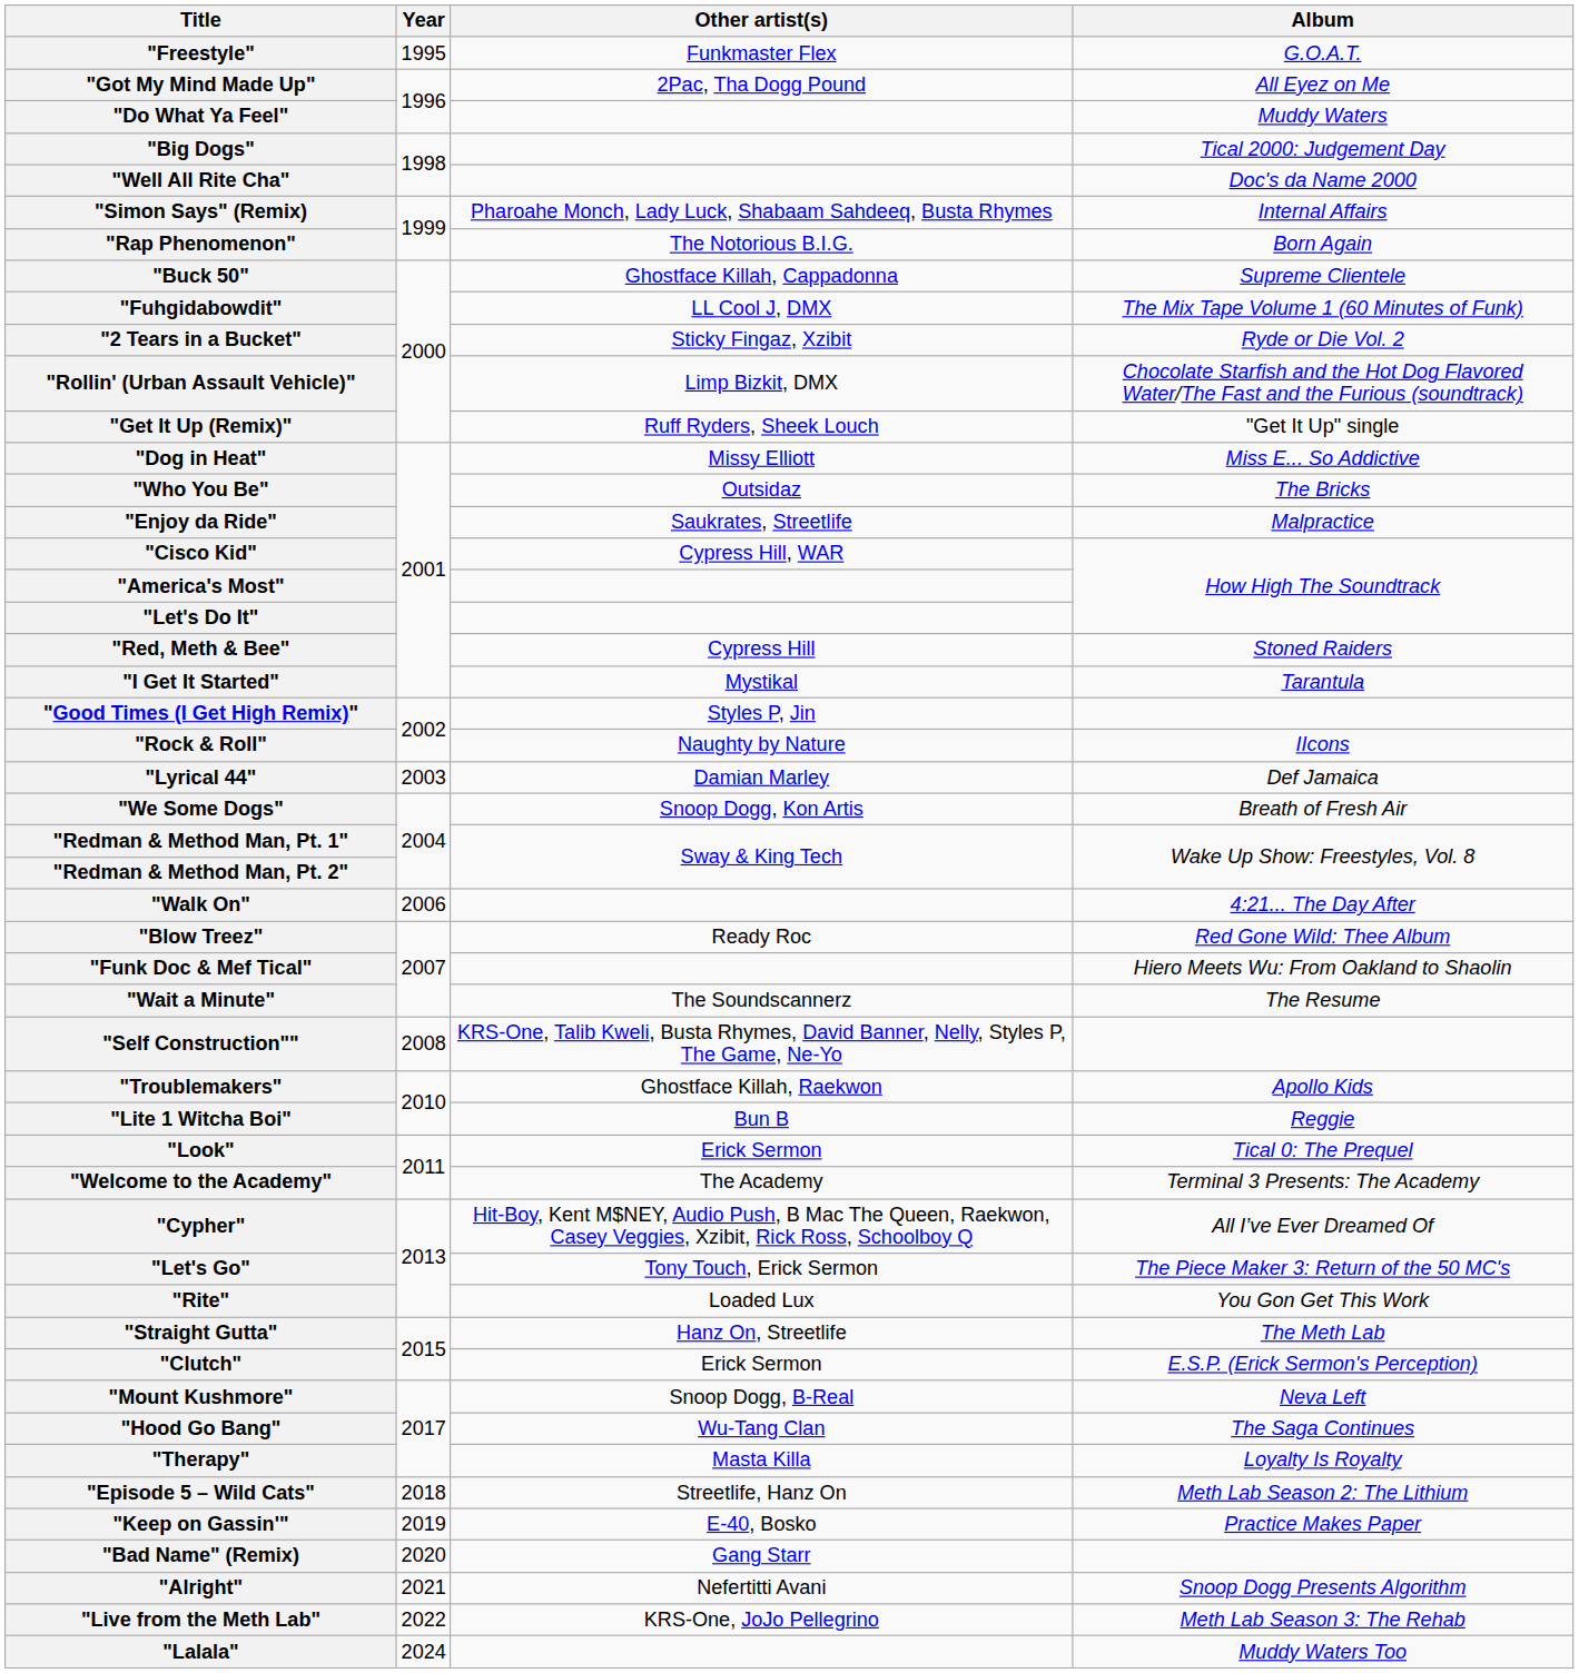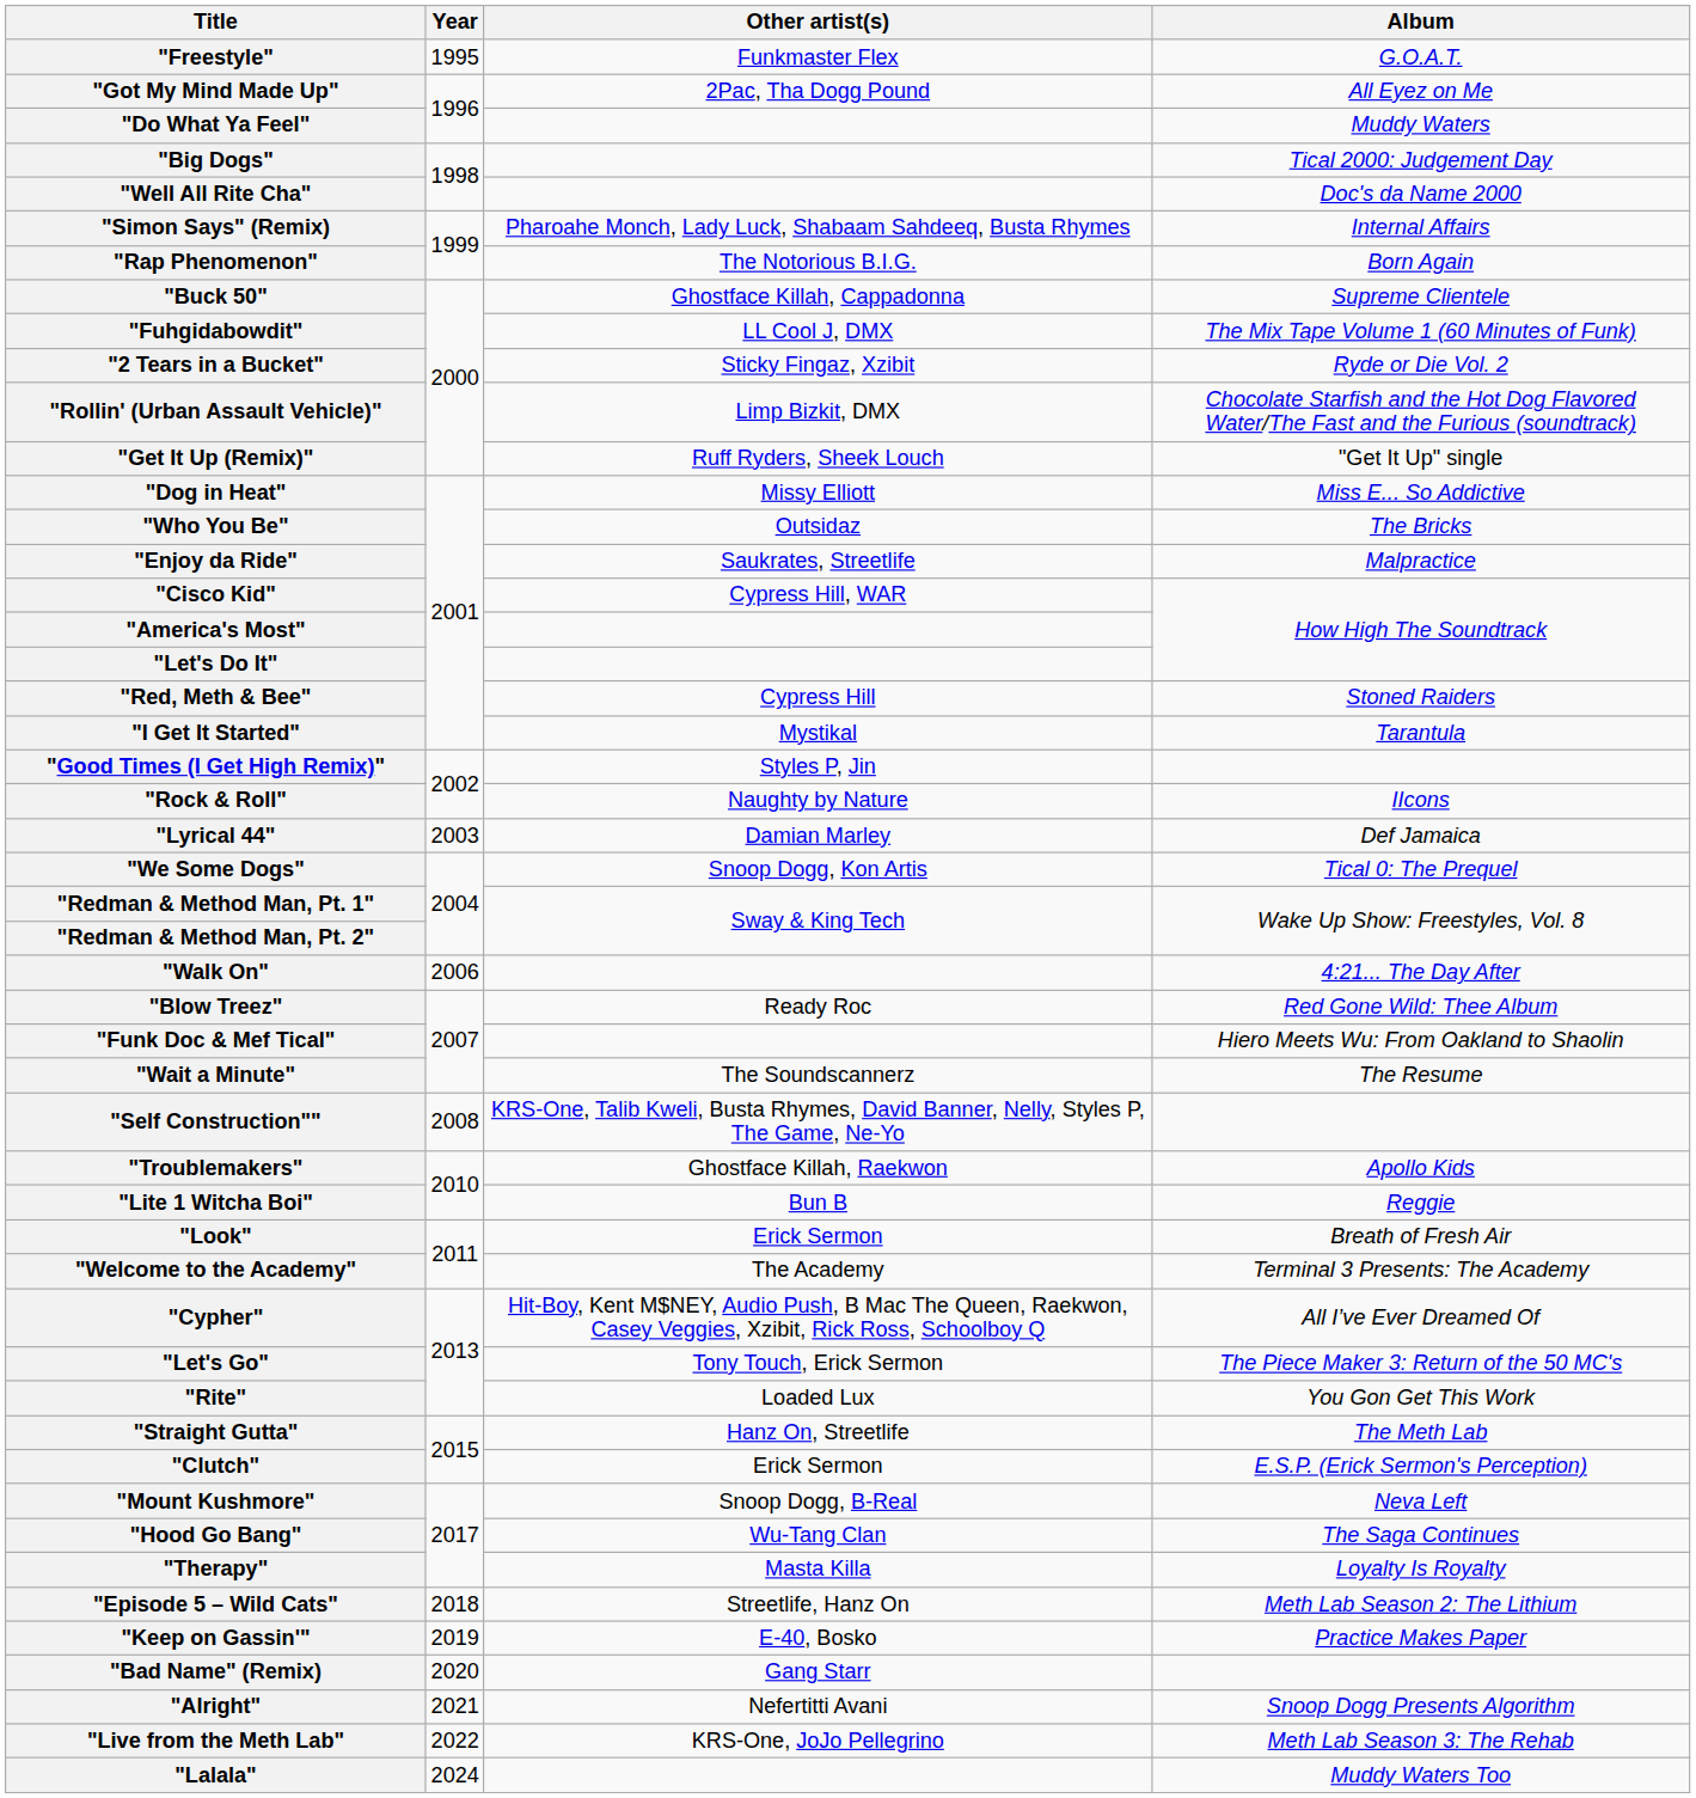 <table class="wikitable plainrowheaders" style="text-align:center;" border="1">
 <tr>
 <th scope="col" style="width:19em;">Title</th>
 <th scope="col">Year</th>
 <th scope="col">Other artist(s)</th>
 <th scope="col">Album</th>
 </tr>
 <tr>
 <th scope="row">"Freestyle"</th>
 <td>1995</td>
 <td><a href='#'>Funkmaster Flex</a></td>
 <td><em><a href='#'>G.O.A.T.</a></em></td>
 </tr>
 <tr>
 <th scope="row">"Got My Mind Made Up"</th>
 <td rowspan="2">1996</td>
 <td><a href='#'>2Pac</a>, <a href='#'>Tha Dogg Pound</a></td>
 <td><em><a href='#'>All Eyez on Me</a></em></td>
 </tr>
 <tr>
 <th scope="row">"Do What Ya Feel"</th>
 <td></td>
 <td><em><a href='#'>Muddy Waters</a></em></td>
 </tr>
 <tr>
 <th scope="row">"Big Dogs"</th>
 <td rowspan="2">1998</td>
 <td></td>
 <td><em><a href='#'>Tical 2000: Judgement Day</a></em></td>
 </tr>
 <tr>
 <th scope="row">"Well All Rite Cha"</th>
 <td></td>
 <td><em><a href='#'>Doc's da Name 2000</a></em></td>
 </tr>
 <tr>
 <th scope="row">"Simon Says" (Remix)</th>
 <td rowspan="2">1999</td>
 <td><a href='#'>Pharoahe Monch</a>, <a href='#'>Lady Luck</a>, <a href='#'>Shabaam Sahdeeq</a>, <a href='#'>Busta Rhymes</a></td>
 <td><em><a href='#'>Internal Affairs</a></em></td>
 </tr>
 <tr>
 <th scope="row">"Rap Phenomenon"</th>
 <td><a href='#'>The Notorious B.I.G.</a></td>
 <td><em><a href='#'>Born Again</a></em></td>
 </tr>
 <tr>
 <th scope="row">"Buck 50"</th>
 <td rowspan="5">2000</td>
 <td><a href='#'>Ghostface Killah</a>, <a href='#'>Cappadonna</a></td>
 <td><em><a href='#'>Supreme Clientele</a></em></td>
 </tr>
 <tr>
 <th scope="row">"Fuhgidabowdit"</th>
 <td><a href='#'>LL Cool J</a>, <a href='#'>DMX</a></td>
 <td><em><a href='#'>The Mix Tape Volume 1 (60 Minutes of Funk)</a></em></td>
 </tr>
 <tr>
 <th scope="row">"2 Tears in a Bucket"</th>
 <td><a href='#'>Sticky Fingaz</a>, <a href='#'>Xzibit</a></td>
 <td><em><a href='#'>Ryde or Die Vol. 2</a></em></td>
 </tr>
 <tr>
 <th scope="row">"Rollin' (Urban Assault Vehicle)"</th>
 <td><a href='#'>Limp Bizkit</a>, DMX</td>
 <td><em><a href='#'>Chocolate Starfish and the Hot Dog Flavored Water</a>/<a href='#'>The Fast and the Furious (soundtrack)</a></em></td>
 </tr>
 <tr>
 <th scope="row">"Get It Up (Remix)"</th>
 <td><a href='#'>Ruff Ryders</a>, <a href='#'>Sheek Louch</a></td>
 <td>"Get It Up" single</td>
 </tr>
 <tr>
 <th scope="row">"Dog in Heat"</th>
 <td rowspan="8">2001</td>
 <td><a href='#'>Missy Elliott</a></td>
 <td><em><a href='#'>Miss E... So Addictive</a></em></td>
 </tr>
 <tr>
 <th scope="row">"Who You Be"</th>
 <td><a href='#'>Outsidaz</a></td>
 <td><em><a href='#'>The Bricks</a></em></td>
 </tr>
 <tr>
 <th scope="row">"Enjoy da Ride"</th>
 <td><a href='#'>Saukrates</a>, <a href='#'>Streetlife</a></td>
 <td><em><a href='#'>Malpractice</a></em></td>
 </tr>
 <tr>
 <th scope="row">"Cisco Kid"</th>
 <td><a href='#'>Cypress Hill</a>, <a href='#'>WAR</a></td>
 <td rowspan="3"><em><a href='#'>How High The Soundtrack</a></em></td>
 </tr>
 <tr>
 <th scope="row">"America's Most"</th>
 <td></td>
 </tr>
 <tr>
 <th scope="row">"Let's Do It"</th>
 <td></td>
 </tr>
 <tr>
 <th scope="row">"Red, Meth & Bee"</th>
 <td><a href='#'>Cypress Hill</a></td>
 <td><em><a href='#'>Stoned Raiders</a></em></td>
 </tr>
 <tr>
 <th scope="row">"I Get It Started"</th>
 <td><a href='#'>Mystikal</a></td>
 <td><em><a href='#'>Tarantula</a></em></td>
 </tr>
 <tr>
 <th scope="row">"<a href='#'>Good Times (I Get High Remix)</a>"</th>
 <td rowspan="2">2002</td>
 <td><a href='#'>Styles P</a>, <a href='#'>Jin</a></td>
 <td></td>
 </tr>
 <tr>
 <th scope="row">"Rock & Roll"</th>
 <td><a href='#'>Naughty by Nature</a></td>
 <td><em><a href='#'>IIcons</a></em></td>
 </tr>
 <tr>
 <th scope="row">"Lyrical 44"</th>
 <td>2003</td>
 <td><a href='#'>Damian Marley</a></td>
 <td><em>Def Jamaica</em></td>
 </tr>
 <tr>
 <th scope="row">"We Some Dogs"</th>
 <td rowspan="3">2004</td>
 <td><a href='#'>Snoop Dogg</a>, <a href='#'>Kon Artis</a></td>
-<td><em>Breath of Fresh Air</em></td>
+<td><em><a href='#'>Tical 0: The Prequel</a></em></td>
 </tr>
 <tr>
 <th scope="row">"Redman & Method Man, Pt. 1"</th>
 <td rowspan="2"><a href='#'>Sway & King Tech</a></td>
 <td rowspan="2"><em>Wake Up Show: Freestyles, Vol. 8</em></td>
 </tr>
 <tr>
 <th scope="row">"Redman & Method Man, Pt. 2"</th>
 </tr>
 <tr>
 <th scope="row">"Walk On"</th>
 <td rowspan="1">2006</td>
 <td></td>
 <td><em><a href='#'>4:21... The Day After</a></em></td>
 </tr>
 <tr>
 <th scope="row">"Blow Treez"</th>
 <td rowspan="3">2007</td>
 <td>Ready Roc</td>
 <td><em><a href='#'>Red Gone Wild: Thee Album</a></em></td>
 </tr>
 <tr>
 <th scope="row">"Funk Doc & Mef Tical"</th>
 <td></td>
 <td><em>Hiero Meets Wu: From Oakland to Shaolin</em></td>
 </tr>
 <tr>
 <th scope="row">"Wait a Minute"</th>
 <td>The Soundscannerz</td>
 <td><em>The Resume</em></td>
 </tr>
 <tr>
 <th scope="row">"Self Construction""</th>
 <td rowspan="1">2008</td>
 <td><a href='#'>KRS-One</a>, <a href='#'>Talib Kweli</a>, Busta Rhymes, <a href='#'>David Banner</a>, <a href='#'>Nelly</a>, Styles P, <a href='#'>The Game</a>, <a href='#'>Ne-Yo</a></td>
 <td></td>
 </tr>
 <tr>
 <th scope="row">"Troublemakers"</th>
 <td rowspan="2">2010</td>
 <td>Ghostface Killah, <a href='#'>Raekwon</a></td>
 <td><em><a href='#'>Apollo Kids</a></em></td>
 </tr>
 <tr>
 <th scope="row">"Lite 1 Witcha Boi"</th>
 <td><a href='#'>Bun B</a></td>
 <td><em><a href='#'>Reggie</a></em></td>
 </tr>
 <tr>
 <th scope="row">"Look"</th>
 <td rowspan="2">2011</td>
 <td><a href='#'>Erick Sermon</a></td>
-<td><em><a href='#'>Tical 0: The Prequel</a></em></td>
+<td><em>Breath of Fresh Air</em></td>
 </tr>
 <tr>
 <th scope="row">"Welcome to the Academy"</th>
 <td>The Academy</td>
 <td><em>Terminal 3 Presents: The Academy</em></td>
 </tr>
 <tr>
 <th scope="row">"Cypher"</th>
 <td rowspan="3">2013</td>
 <td><a href='#'>Hit-Boy</a>, Kent M$NEY, <a href='#'>Audio Push</a>, B Mac The Queen, Raekwon, <a href='#'>Casey Veggies</a>, Xzibit, <a href='#'>Rick Ross</a>, <a href='#'>Schoolboy Q</a></td>
 <td><em>All I’ve Ever Dreamed Of</em></td>
 </tr>
 <tr>
 <th scope="row">"Let's Go"</th>
 <td><a href='#'>Tony Touch</a>, Erick Sermon</td>
 <td><em><a href='#'>The Piece Maker 3: Return of the 50 MC's</a></em></td>
 </tr>
 <tr>
 <th scope="row">"Rite"</th>
 <td>Loaded Lux</td>
 <td><em>You Gon Get This Work</em></td>
 </tr>
 <tr>
 <th scope="row">"Straight Gutta"</th>
 <td rowspan="2">2015</td>
 <td><a href='#'>Hanz On</a>, Streetlife</td>
 <td><em><a href='#'>The Meth Lab</a></em></td>
 </tr>
 <tr>
 <th scope="row">"Clutch"</th>
 <td>Erick Sermon</td>
 <td><em><a href='#'>E.S.P. (Erick Sermon's Perception)</a></em></td>
 </tr>
 <tr>
 <th scope="row">"Mount Kushmore"</th>
 <td rowspan="3">2017</td>
 <td>Snoop Dogg, <a href='#'>B-Real</a></td>
 <td><em><a href='#'>Neva Left</a></em></td>
 </tr>
 <tr>
 <th scope="row">"Hood Go Bang"</th>
 <td><a href='#'>Wu-Tang Clan</a></td>
 <td><em><a href='#'>The Saga Continues</a></em></td>
 </tr>
 <tr>
 <th scope="row">"Therapy"</th>
 <td><a href='#'>Masta Killa</a></td>
 <td><em><a href='#'>Loyalty Is Royalty</a></em></td>
 </tr>
 <tr>
 <th scope="row">"Episode 5 – Wild Cats"</th>
 <td>2018</td>
 <td>Streetlife, Hanz On</td>
 <td><em><a href='#'>Meth Lab Season 2: The Lithium</a></em></td>
 </tr>
 <tr>
 <th scope="row">"Keep on Gassin'"</th>
 <td rowspan="1">2019</td>
 <td><a href='#'>E-40</a>, Bosko</td>
 <td><em><a href='#'>Practice Makes Paper</a></em></td>
 </tr>
 <tr>
 <th scope="row">"Bad Name" (Remix)</th>
 <td rowspan="1">2020</td>
 <td><a href='#'>Gang Starr</a></td>
 <td></td>
 </tr>
 <tr>
 <th scope="row">"Alright"</th>
 <td>2021</td>
 <td>Nefertitti Avani</td>
 <td><em><a href='#'>Snoop Dogg Presents Algorithm</a></em></td>
 </tr>
 <tr>
 <th scope="row">"Live from the Meth Lab"</th>
 <td>2022</td>
 <td>KRS-One, <a href='#'>JoJo Pellegrino</a></td>
 <td><em><a href='#'>Meth Lab Season 3: The Rehab</a></em></td>
 </tr>
 <tr>
 <th scope="row">"Lalala"</th>
 <td>2024</td>
 <td></td>
 <td><em><a href='#'>Muddy Waters Too</a></em></td>
 </tr>
 </table>
